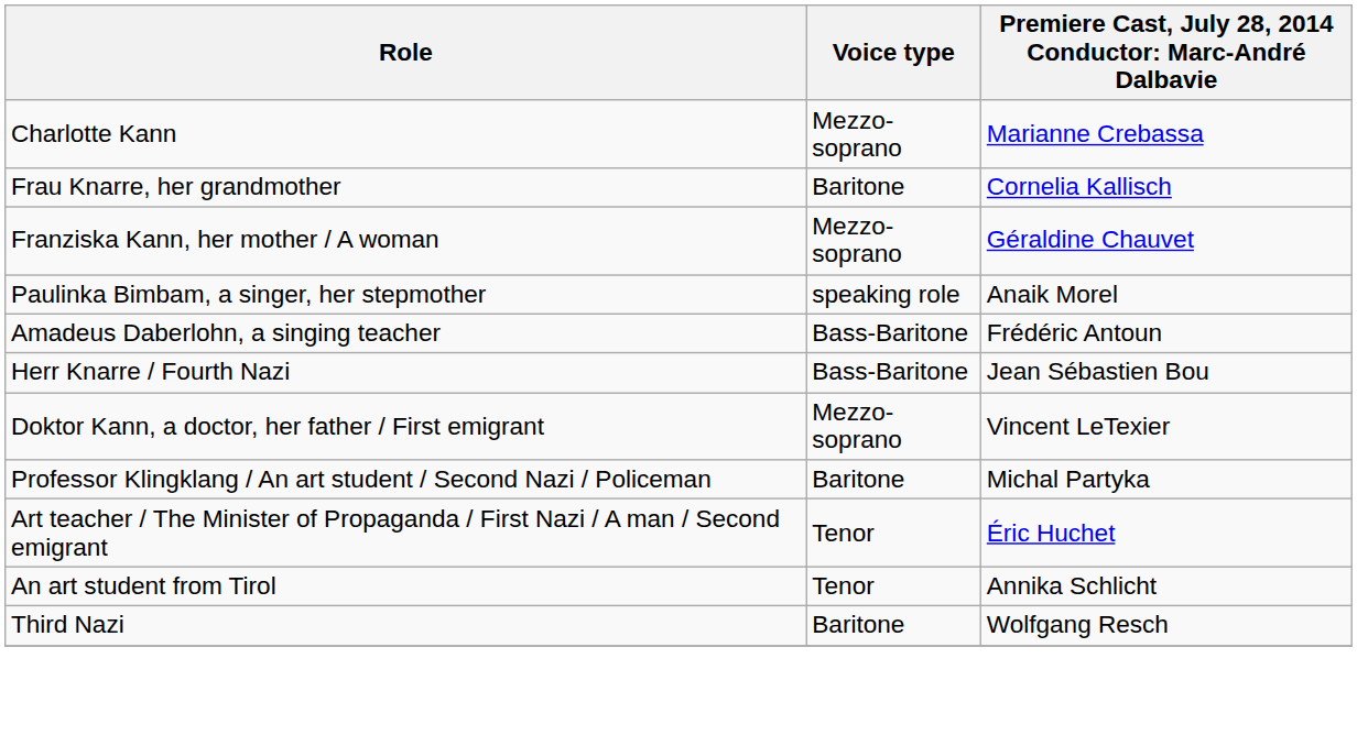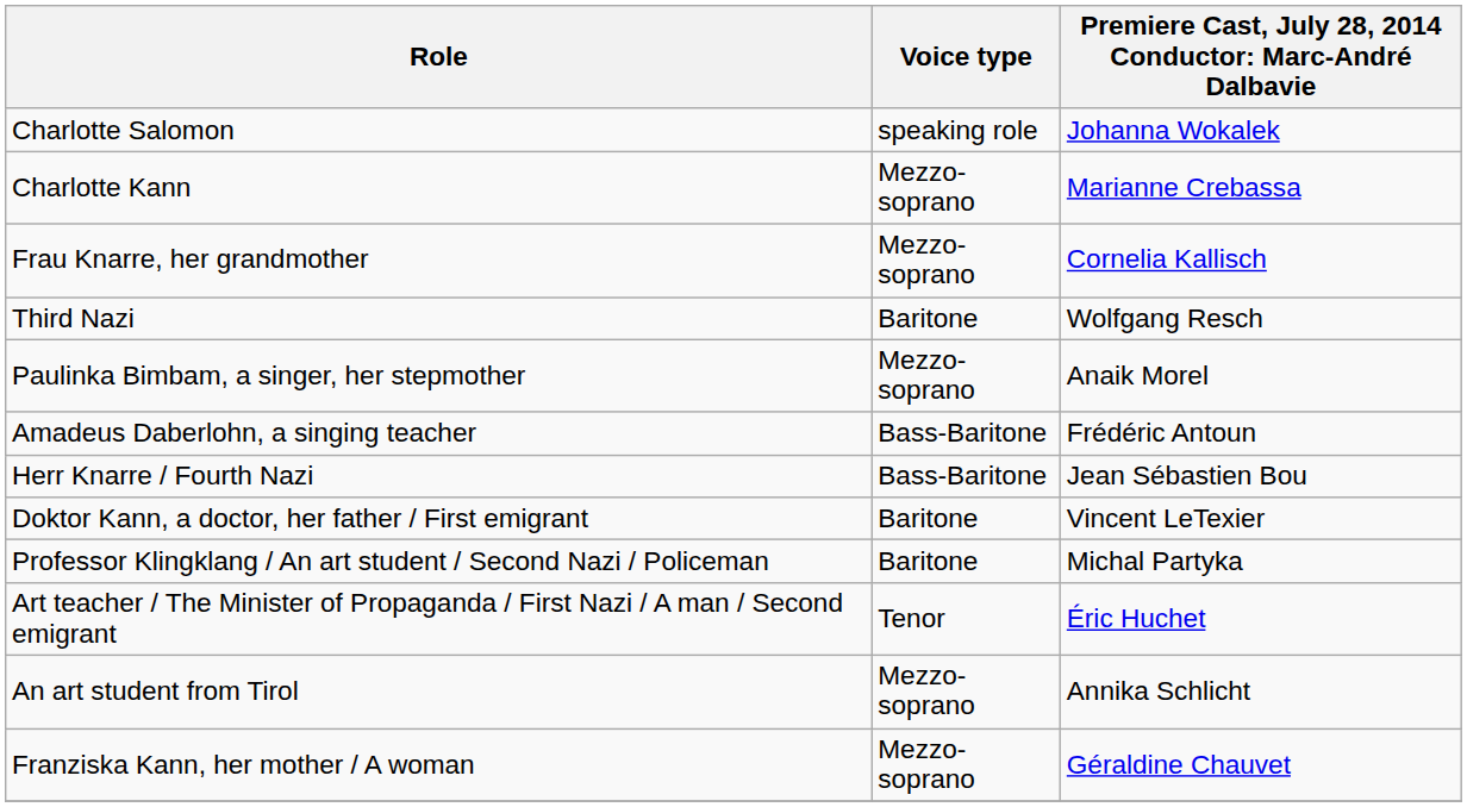 <table class="wikitable">
 <tr>
 <th>Role</th>
 <th>Voice type</th>
 <th>Premiere Cast, July 28, 2014<br>Conductor: Marc-André Dalbavie</th>
+</tr>
+<tr>
+<td>Charlotte Salomon</td>
+<td>speaking role</td>
+<td><a href='#'>Johanna Wokalek</a></td>
 </tr>
 <tr>
 <td>Charlotte Kann</td>
 <td>Mezzo-soprano</td>
 <td><a href='#'>Marianne Crebassa</a></td>
 </tr>
 <tr>
 <td>Frau Knarre, her grandmother</td>
-<td>Baritone</td>
+<td>Mezzo-soprano</td>
 <td><a href='#'>Cornelia Kallisch</a></td>
 </tr>
 <tr>
-<td>Franziska Kann, her mother / A woman</td>
-<td>Mezzo-soprano</td>
-<td><a href='#'>Géraldine Chauvet</a></td>
+<td>Third Nazi</td>
+<td>Baritone</td>
+<td>Wolfgang Resch</td>
 </tr>
 <tr>
 <td>Paulinka Bimbam, a singer, her stepmother</td>
-<td>speaking role</td>
+<td>Mezzo-soprano</td>
 <td>Anaik Morel</td>
 </tr>
 <tr>
 <td>Amadeus Daberlohn, a singing teacher</td>
 <td>Bass-Baritone</td>
 <td>Frédéric Antoun</td>
 </tr>
 <tr>
 <td>Herr Knarre / Fourth Nazi</td>
 <td>Bass-Baritone</td>
 <td>Jean Sébastien Bou</td>
 </tr>
 <tr>
 <td>Doktor Kann, a doctor, her father / First emigrant</td>
-<td>Mezzo-soprano</td>
+<td>Baritone</td>
 <td>Vincent LeTexier</td>
 </tr>
 <tr>
 <td>Professor Klingklang / An art student / Second Nazi / Policeman</td>
 <td>Baritone</td>
 <td>Michal Partyka</td>
 </tr>
 <tr>
 <td>Art teacher / The Minister of Propaganda  / First Nazi / A man / Second emigrant</td>
 <td>Tenor</td>
 <td><a href='#'>Éric Huchet</a></td>
 </tr>
 <tr>
 <td>An art student from Tirol</td>
-<td>Tenor</td>
+<td>Mezzo-soprano</td>
 <td>Annika Schlicht</td>
 </tr>
 <tr>
-<td>Third Nazi</td>
-<td>Baritone</td>
-<td>Wolfgang Resch</td>
+<td>Franziska Kann, her mother / A woman</td>
+<td>Mezzo-soprano</td>
+<td><a href='#'>Géraldine Chauvet</a></td>
 </tr>
 <tr>
 </tr>
 </table>
